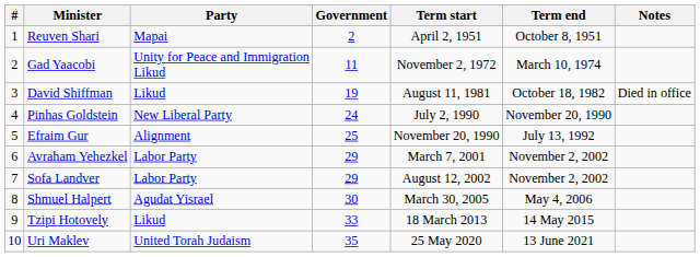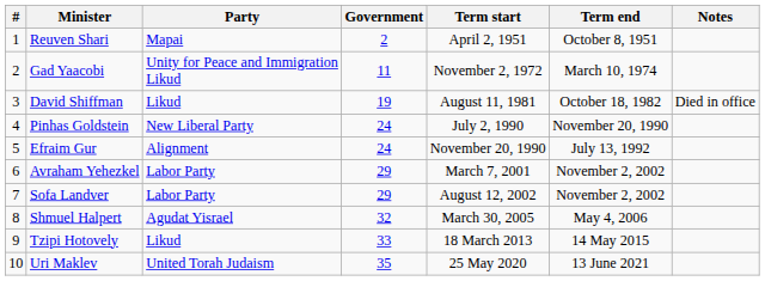 <table class=wikitable style=text-align:center>
 <tr>
 <th>#</th>
 <th>Minister</th>
 <th>Party</th>
 <th>Government</th>
 <th>Term start</th>
 <th>Term end</th>
 <th>Notes</th>
 </tr>
 <tr>
 <td>1</td>
 <td align=left><a href='#'>Reuven Shari</a></td>
 <td align=left><a href='#'>Mapai</a></td>
 <td><a href='#'>2</a></td>
 <td>April 2, 1951</td>
 <td>October 8, 1951</td>
 <td></td>
 </tr>
 <tr>
 <td>2</td>
 <td align=left><a href='#'>Gad Yaacobi</a></td>
 <td align=left><a href='#'>Unity for Peace and Immigration</a><br><a href='#'>Likud</a></td>
 <td><a href='#'>11</a></td>
 <td>November 2, 1972</td>
 <td>March 10, 1974</td>
 <td></td>
 </tr>
 <tr>
 <td>3</td>
 <td align=left><a href='#'>David Shiffman</a></td>
 <td align=left><a href='#'>Likud</a></td>
 <td><a href='#'>19</a></td>
 <td>August 11, 1981</td>
 <td>October 18, 1982</td>
 <td>Died in office</td>
 </tr>
 <tr>
 <td>4</td>
 <td align=left><a href='#'>Pinhas Goldstein</a></td>
 <td align=left><a href='#'>New Liberal Party</a></td>
 <td><a href='#'>24</a></td>
 <td>July 2, 1990</td>
 <td>November 20, 1990</td>
 <td></td>
 </tr>
 <tr>
 <td>5</td>
 <td align=left><a href='#'>Efraim Gur</a></td>
 <td align=left><a href='#'>Alignment</a></td>
-<td><a href='#'>25</a></td>
+<td><a href='#'>24</a></td>
 <td>November 20, 1990</td>
 <td>July 13, 1992</td>
 <td></td>
 </tr>
 <tr>
 <td>6</td>
 <td align=left><a href='#'>Avraham Yehezkel</a></td>
 <td align=left><a href='#'>Labor Party</a></td>
 <td><a href='#'>29</a></td>
 <td>March 7, 2001</td>
 <td>November 2, 2002</td>
 <td></td>
 </tr>
 <tr>
 <td>7</td>
 <td align=left><a href='#'>Sofa Landver</a></td>
 <td align=left><a href='#'>Labor Party</a></td>
 <td><a href='#'>29</a></td>
 <td>August 12, 2002</td>
 <td>November 2, 2002</td>
 <td></td>
 </tr>
 <tr>
 <td>8</td>
 <td align=left><a href='#'>Shmuel Halpert</a></td>
 <td align=left><a href='#'>Agudat Yisrael</a></td>
-<td><a href='#'>30</a></td>
+<td><a href='#'>32</a></td>
 <td>March 30, 2005</td>
 <td>May 4, 2006</td>
 <td></td>
 </tr>
 <tr>
 <td>9</td>
 <td align=left><a href='#'>Tzipi Hotovely</a></td>
 <td align=left><a href='#'>Likud</a></td>
 <td><a href='#'>33</a></td>
 <td>18 March 2013</td>
 <td>14 May 2015</td>
 <td></td>
 </tr>
 <tr>
 <td>10</td>
 <td align=left><a href='#'>Uri Maklev</a></td>
 <td align=left><a href='#'>United Torah Judaism</a></td>
 <td><a href='#'>35</a></td>
 <td>25 May 2020</td>
 <td>13 June 2021</td>
 <td></td>
 </tr>
 </table>
